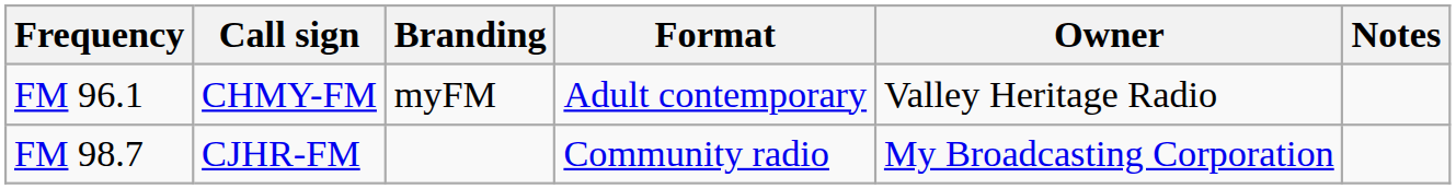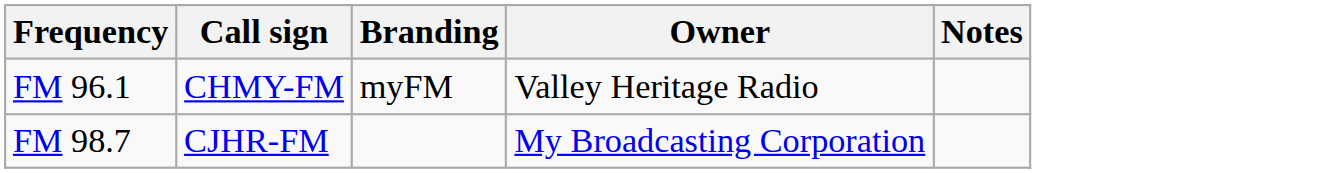 <table class="wikitable sortable">
 <tr>
 <th>Frequency</th>
 <th>Call sign</th>
 <th>Branding</th>
-<th>Format</th>
 <th>Owner</th>
 <th>Notes</th>
 </tr>
 <tr>
 <td><a href='#'>FM</a> 96.1</td>
 <td><a href='#'>CHMY-FM</a></td>
 <td>myFM</td>
-<td><a href='#'>Adult contemporary</a></td>
 <td>Valley Heritage Radio</td>
 <td></td>
 </tr>
 <tr>
 <td><a href='#'>FM</a> 98.7</td>
 <td><a href='#'>CJHR-FM</a></td>
 <td></td>
-<td><a href='#'>Community radio</a></td>
 <td><a href='#'>My Broadcasting Corporation</a></td>
 <td></td>
 </tr>
 </table>
